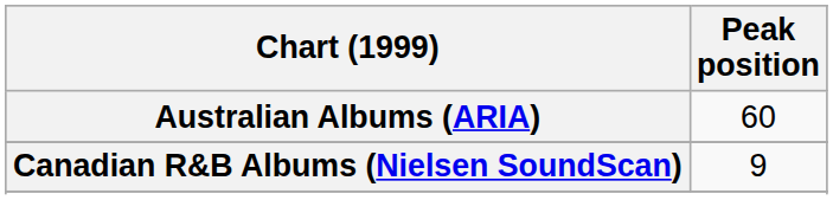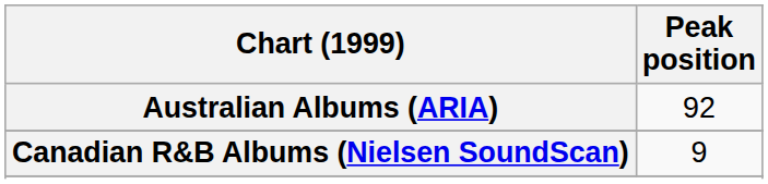 <table class="wikitable sortable plainrowheaders">
 <tr>
 <th scope="col">Chart (1999)</th>
 <th scope="col">Peak<br>position</th>
 </tr>
 <tr>
 <th scope="row">Australian Albums (<a href='#'>ARIA</a>)</th>
-<td align="center">60</td>
+<td align="center">92</td>
 </tr>
 <tr>
 </tr>
 <tr>
 <th scope="row">Canadian R&B Albums (<a href='#'>Nielsen SoundScan</a>)</th>
 <td style="text-align:center;">9</td>
 </tr>
 <tr>
 </tr>
 <tr>
 </tr>
 <tr>
 </tr>
 <tr>
 </tr>
 <tr>
 </tr>
 <tr>
 </tr>
 </table>
